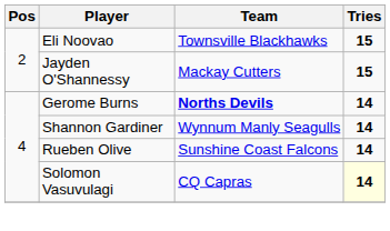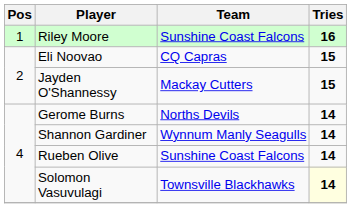 <table class="wikitable" style="text-align: center;">
 <tr>
 <th>Pos</th>
 <th width=140>Player</th>
 <th>Team</th>
 <th>Tries</th>
 </tr>
+<tr bgcolor="#d0ffd0">
+<td rowspan = 1>1</td>
+<td align="left">Riley Moore</td>
+<td align="left"> <a href='#'>Sunshine Coast Falcons</a></td>
+<td><strong>16</strong></td>
+</tr>
 <tr>
 <td rowspan = 2>2</td>
 <td align="left">Eli Noovao</td>
-<td align="left"> <a href='#'>Townsville Blackhawks</a></td>
+<td align="left"> <a href='#'>CQ Capras</a></td>
 <td><strong>15</strong></td>
 </tr>
 <tr>
 <td align="left">Jayden O'Shannessy</td>
 <td align="left"> <a href='#'>Mackay Cutters</a></td>
 <td><strong>15</strong></td>
 </tr>
 <tr>
 <td rowspan = 4>4</td>
 <td align="left">Gerome Burns</td>
-<td align="left"><strong> <a href='#'>Norths Devils</a></strong></td>
+<td align="left"> <a href='#'>Norths Devils</a></td>
 <td><strong>14</strong></td>
 </tr>
 <tr>
 <td align="left">Shannon Gardiner</td>
 <td align="left"> <a href='#'>Wynnum Manly Seagulls</a></td>
 <td><strong>14</strong></td>
 </tr>
 <tr>
 <td align="left">Rueben Olive</td>
 <td align="left"> <a href='#'>Sunshine Coast Falcons</a></td>
 <td><strong>14</strong></td>
 </tr>
 <tr>
 <td align="left">Solomon Vasuvulagi</td>
-<td align="left"> <a href='#'>CQ Capras</a></td>
+<td align="left"> <a href='#'>Townsville Blackhawks</a></td>
 <td style="background: lightyellow;"><strong>14</strong></td>
 </tr>
 <tr>
 </tr>
 </table>
